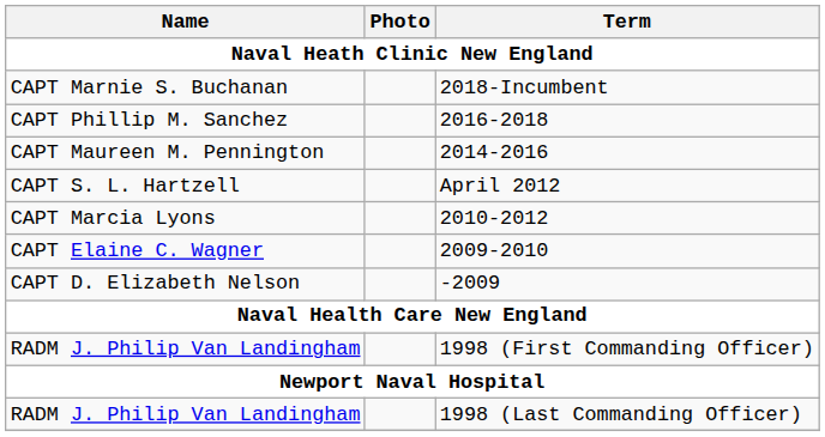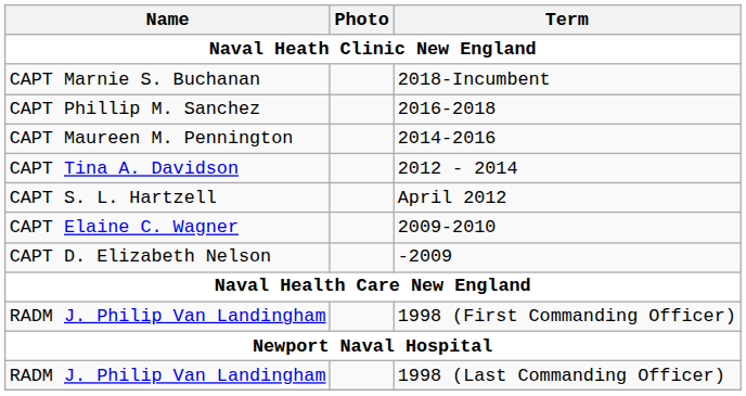 <table class="wikitable floatright mw-collapsible">
 <tr>
 <th>Name</th>
 <th>Photo</th>
 <th>Term</th>
 </tr>
 <tr>
 <th colspan="3" style="background: #ffffff;">Naval Heath Clinic New England</th>
 </tr>
 <tr>
 <td>CAPT Marnie S. Buchanan</td>
 <td></td>
 <td>2018-Incumbent</td>
 </tr>
 <tr>
 <td>CAPT Phillip M. Sanchez</td>
 <td></td>
 <td>2016-2018</td>
 </tr>
 <tr>
 <td>CAPT Maureen M. Pennington</td>
 <td></td>
 <td>2014-2016</td>
 </tr>
 <tr>
+<td>CAPT <a href='#'>Tina A. Davidson</a></td>
+<td></td>
+<td>2012 - 2014</td>
+</tr>
+<tr>
 <td>CAPT S. L. Hartzell<br></td>
 <td></td>
 <td>April 2012</td>
-</tr>
-<tr>
-<td>CAPT Marcia Lyons</td>
-<td></td>
-<td>2010-2012</td>
 </tr>
 <tr>
 <td>CAPT <a href='#'>Elaine C. Wagner</a></td>
 <td></td>
 <td>2009-2010</td>
 </tr>
 <tr>
 <td>CAPT D. Elizabeth Nelson</td>
 <td></td>
 <td>-2009</td>
 </tr>
 <tr>
 <th colspan="3" style="background: #ffffff;">Naval Health Care New England</th>
 </tr>
 <tr>
 <td>RADM <a href='#'>J. Philip Van Landingham</a></td>
 <td></td>
 <td>1998 (First Commanding Officer)</td>
 </tr>
 <tr>
 <th colspan="3" style="background: #ffffff;">Newport Naval Hospital</th>
 </tr>
 <tr>
 <td>RADM <a href='#'>J. Philip Van Landingham</a></td>
 <td></td>
 <td>1998 (Last Commanding Officer)</td>
 </tr>
 <tr>
 </tr>
 </table>
